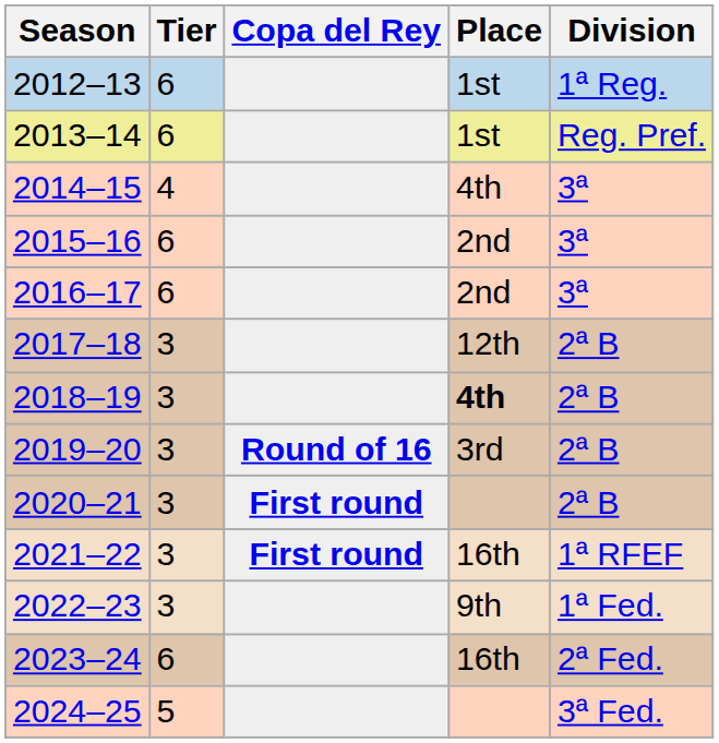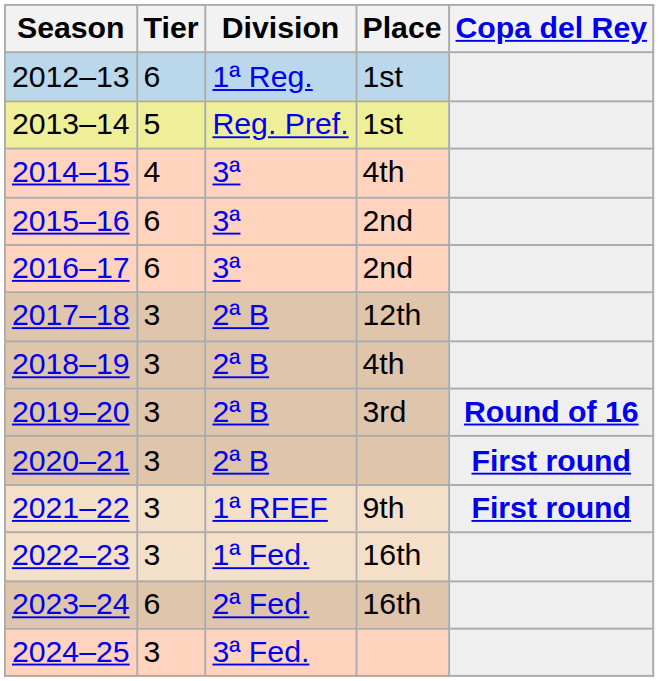 <table class="wikitable">
 <tr style="background:#f0f6fa;">
 <th>Season</th>
 <th>Tier</th>
+<th>Division</th>
+<th>Place</th>
 <th><a href='#'>Copa del Rey</a></th>
-<th>Place</th>
-<th>Division</th>
 </tr>
 <tr>
 <td style="background:#BBD7EC;">2012–13</td>
 <td style="background:#BBD7EC;">6</td>
+<td style="background:#BBD7EC;"><a href='#'>1ª Reg.</a></td>
+<td style="background:#BBD7EC;">1st</td>
 <td style="background:#efefef;"></td>
-<td style="background:#BBD7EC;">1st</td>
-<td style="background:#BBD7EC;"><a href='#'>1ª Reg.</a></td>
 </tr>
 <tr>
 <td style="background:#EFEF99;">2013–14</td>
-<td style="background:#EFEF99;">6</td>
+<td style="background:#EFEF99;">5</td>
+<td style="background:#EFEF99;"><a href='#'>Reg. Pref.</a></td>
+<td style="background:#EFEF99;">1st</td>
 <th style="background:#efefef;"></th>
-<td style="background:#EFEF99;">1st</td>
-<td style="background:#EFEF99;"><a href='#'>Reg. Pref.</a></td>
 </tr>
 <tr>
 <td style="background:#FFD3BD;"><a href='#'>2014–15</a></td>
 <td style="background:#FFD3BD;">4</td>
+<td style="background:#FFD3BD;"><a href='#'>3ª</a></td>
+<td style="background:#FFD3BD;">4th</td>
 <td style="background:#efefef;"></td>
-<td style="background:#FFD3BD;">4th</td>
-<td style="background:#FFD3BD;"><a href='#'>3ª</a></td>
 </tr>
 <tr>
 <td style="background:#FFD3BD;"><a href='#'>2015–16</a></td>
 <td style="background:#FFD3BD;">6</td>
+<td style="background:#FFD3BD;"><a href='#'>3ª</a></td>
+<td style="background:#FFD3BD;">2nd</td>
 <td style="background:#efefef;"></td>
-<td style="background:#FFD3BD;">2nd</td>
-<td style="background:#FFD3BD;"><a href='#'>3ª</a></td>
 </tr>
 <tr>
 <td style="background:#FFD3BD;"><a href='#'>2016–17</a></td>
 <td style="background:#FFD3BD;">6</td>
+<td style="background:#FFD3BD;"><a href='#'>3ª</a></td>
+<td style="background:#FFD3BD;">2nd</td>
 <td style="background:#efefef;"></td>
-<td style="background:#FFD3BD;">2nd</td>
-<td style="background:#FFD3BD;"><a href='#'>3ª</a></td>
 </tr>
 <tr>
 <td style="background:#DEC5AB;"><a href='#'>2017–18</a></td>
 <td style="background:#DEC5AB;">3</td>
+<td style="background:#DEC5AB;"><a href='#'>2ª B</a></td>
+<td style="background:#DEC5AB;">12th</td>
 <th style="background:#efefef;"></th>
-<td style="background:#DEC5AB;">12th</td>
-<td style="background:#DEC5AB;"><a href='#'>2ª B</a></td>
 </tr>
 <tr>
 <td style="background:#DEC5AB;"><a href='#'>2018–19</a></td>
 <td style="background:#DEC5AB;">3</td>
+<td style="background:#DEC5AB;"><a href='#'>2ª B</a></td>
+<td style="background:#DEC5AB;">4th</td>
 <th style="background:#efefef;"></th>
-<td style="background:#DEC5AB;"><strong>4th</strong></td>
-<td style="background:#DEC5AB;"><a href='#'>2ª B</a></td>
 </tr>
 <tr>
 <td style="background:#DEC5AB;"><a href='#'>2019–20</a></td>
 <td style="background:#DEC5AB;">3</td>
+<td style="background:#DEC5AB;"><a href='#'>2ª B</a></td>
+<td style="background:#DEC5AB;">3rd</td>
 <th style="background:#efefef;"><a href='#'>Round of 16</a></th>
-<td style="background:#DEC5AB;">3rd</td>
-<td style="background:#DEC5AB;"><a href='#'>2ª B</a></td>
 </tr>
 <tr>
 <td style="background:#DEC5AB;"><a href='#'>2020–21</a></td>
 <td style="background:#DEC5AB;">3</td>
+<td style="background:#DEC5AB;"><a href='#'>2ª B</a></td>
+<td style="background:#DEC5AB;"></td>
 <th style="background:#efefef;"><a href='#'>First round</a></th>
-<td style="background:#DEC5AB;"></td>
-<td style="background:#DEC5AB;"><a href='#'>2ª B</a></td>
 </tr>
 <tr>
 <td style="background:#F4DFC8;"><a href='#'>2021–22</a></td>
 <td style="background:#F4DFC8;">3</td>
+<td style="background:#F4DFC8;"><a href='#'>1ª RFEF</a></td>
+<td style="background:#F4DFC8;">9th</td>
 <th style="background:#efefef;"><a href='#'>First round</a></th>
-<td style="background:#F4DFC8;">16th</td>
-<td style="background:#F4DFC8;"><a href='#'>1ª RFEF</a></td>
 </tr>
 <tr>
 <td style="background:#F4DFC8;"><a href='#'>2022–23</a></td>
 <td style="background:#F4DFC8;">3</td>
+<td style="background:#F4DFC8;"><a href='#'>1ª Fed.</a></td>
+<td style="background:#F4DFC8;">16th</td>
 <th style="background:#efefef;"></th>
-<td style="background:#F4DFC8;">9th</td>
-<td style="background:#F4DFC8;"><a href='#'>1ª Fed.</a></td>
 </tr>
 <tr>
 <td style="background:#DEC5AB;"><a href='#'>2023–24</a></td>
 <td style="background:#DEC5AB;">6</td>
+<td style="background:#DEC5AB;"><a href='#'>2ª Fed.</a></td>
+<td style="background:#DEC5AB;">16th</td>
 <th style="background:#efefef;"></th>
-<td style="background:#DEC5AB;">16th</td>
-<td style="background:#DEC5AB;"><a href='#'>2ª Fed.</a></td>
 </tr>
 <tr>
 <td style="background:#FFD3BD;"><a href='#'>2024–25</a></td>
-<td style="background:#FFD3BD;">5</td>
+<td style="background:#FFD3BD;">3</td>
+<td style="background:#FFD3BD;"><a href='#'>3ª Fed.</a></td>
+<td style="background:#FFD3BD;"></td>
 <td style="background:#efefef;"></td>
-<td style="background:#FFD3BD;"></td>
-<td style="background:#FFD3BD;"><a href='#'>3ª Fed.</a></td>
 </tr>
 </table>
